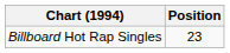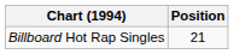 <table class="wikitable sortable">
 <tr>
 <th>Chart (1994)</th>
 <th>Position</th>
 </tr>
 <tr>
 <td><em>Billboard</em> Hot Rap Singles</td>
-<td align="center">23</td>
+<td align="center">21</td>
 </tr>
 </table>
